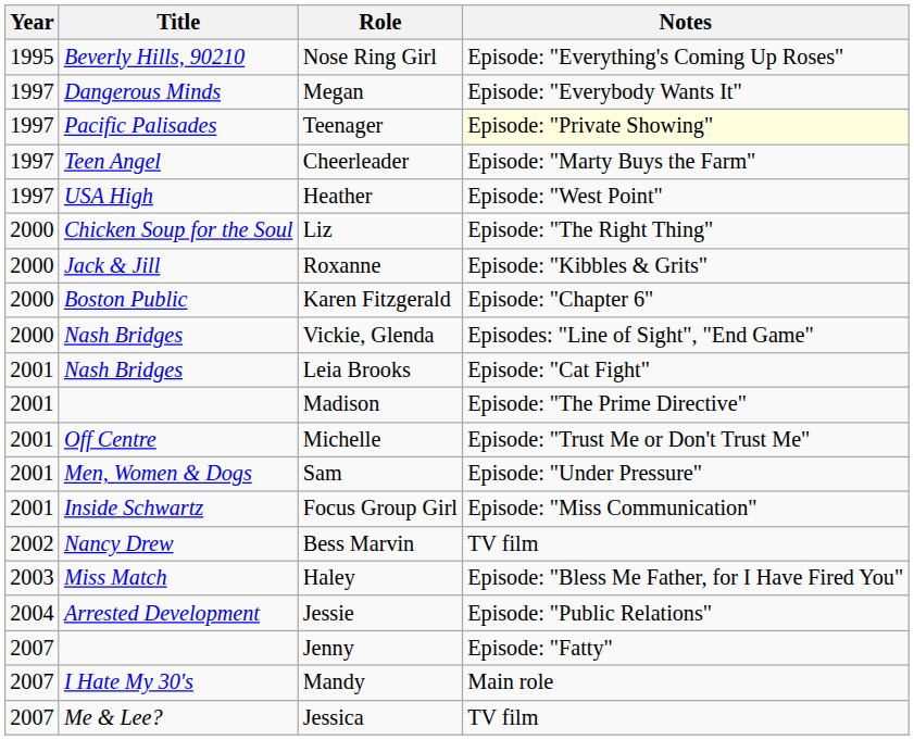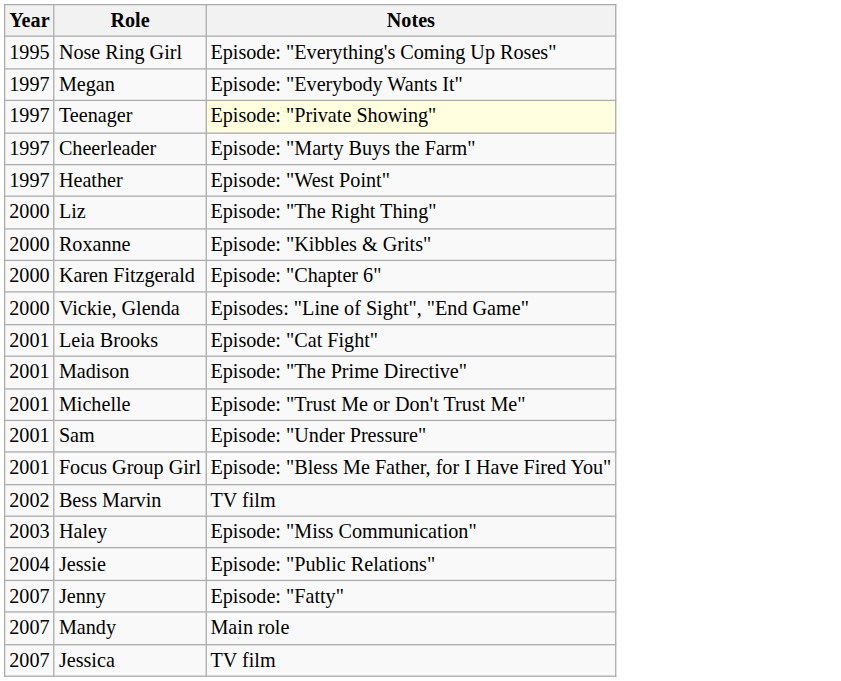 <table class="wikitable sortable">
 <tr>
 <th>Year</th>
-<th>Title</th>
 <th>Role</th>
 <th class="unsortable">Notes</th>
 </tr>
 <tr>
 <td>1995</td>
-<td><em><a href='#'>Beverly Hills, 90210</a></em></td>
 <td>Nose Ring Girl</td>
 <td>Episode: "Everything's Coming Up Roses"</td>
 </tr>
 <tr>
 <td>1997</td>
-<td><em><a href='#'>Dangerous Minds</a></em></td>
 <td>Megan</td>
 <td>Episode: "Everybody Wants It"</td>
 </tr>
 <tr>
 <td>1997</td>
-<td><em><a href='#'>Pacific Palisades</a></em></td>
 <td>Teenager</td>
 <td style="background: lightyellow;">Episode: "Private Showing"</td>
 </tr>
 <tr>
 <td>1997</td>
-<td><em><a href='#'>Teen Angel</a></em></td>
 <td>Cheerleader</td>
 <td>Episode: "Marty Buys the Farm"</td>
 </tr>
 <tr>
 <td>1997</td>
-<td><em><a href='#'>USA High</a></em></td>
 <td>Heather</td>
 <td>Episode: "West Point"</td>
 </tr>
 <tr>
 <td>2000</td>
-<td><em><a href='#'>Chicken Soup for the Soul</a></em></td>
 <td>Liz</td>
 <td>Episode: "The Right Thing"</td>
 </tr>
 <tr>
 <td>2000</td>
-<td><em><a href='#'>Jack & Jill</a></em></td>
 <td>Roxanne</td>
 <td>Episode: "Kibbles & Grits"</td>
 </tr>
 <tr>
 <td>2000</td>
-<td><em><a href='#'>Boston Public</a></em></td>
 <td>Karen Fitzgerald</td>
 <td>Episode: "Chapter 6"</td>
 </tr>
 <tr>
 <td>2000</td>
-<td><em><a href='#'>Nash Bridges</a></em></td>
 <td>Vickie, Glenda</td>
 <td>Episodes: "Line of Sight", "End Game"</td>
 </tr>
 <tr>
 <td>2001</td>
-<td><em><a href='#'>Nash Bridges</a></em></td>
 <td>Leia Brooks</td>
 <td>Episode: "Cat Fight"</td>
 </tr>
 <tr>
 <td>2001</td>
-<td><em></em></td>
 <td>Madison</td>
 <td>Episode: "The Prime Directive"</td>
 </tr>
 <tr>
 <td>2001</td>
-<td><em><a href='#'>Off Centre</a></em></td>
 <td>Michelle</td>
 <td>Episode: "Trust Me or Don't Trust Me"</td>
 </tr>
 <tr>
 <td>2001</td>
-<td><em><a href='#'>Men, Women & Dogs</a></em></td>
 <td>Sam</td>
 <td>Episode: "Under Pressure"</td>
 </tr>
 <tr>
 <td>2001</td>
-<td><em><a href='#'>Inside Schwartz</a></em></td>
 <td>Focus Group Girl</td>
-<td>Episode: "Miss Communication"</td>
+<td>Episode: "Bless Me Father, for I Have Fired You"</td>
 </tr>
 <tr>
 <td>2002</td>
-<td><em><a href='#'>Nancy Drew</a></em></td>
 <td>Bess Marvin</td>
 <td>TV film</td>
 </tr>
 <tr>
 <td>2003</td>
-<td><em><a href='#'>Miss Match</a></em></td>
 <td>Haley</td>
-<td>Episode: "Bless Me Father, for I Have Fired You"</td>
+<td>Episode: "Miss Communication"</td>
 </tr>
 <tr>
 <td>2004</td>
-<td><em><a href='#'>Arrested Development</a></em></td>
 <td>Jessie</td>
 <td>Episode: "Public Relations"</td>
 </tr>
 <tr>
 <td>2007</td>
-<td><em></em></td>
 <td>Jenny</td>
 <td>Episode: "Fatty"</td>
 </tr>
 <tr>
 <td>2007</td>
-<td><em><a href='#'>I Hate My 30's</a></em></td>
 <td>Mandy</td>
 <td>Main role</td>
 </tr>
 <tr>
 <td>2007</td>
-<td><em>Me & Lee?</em></td>
 <td>Jessica</td>
 <td>TV film</td>
 </tr>
 </table>
